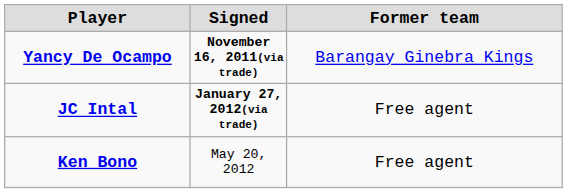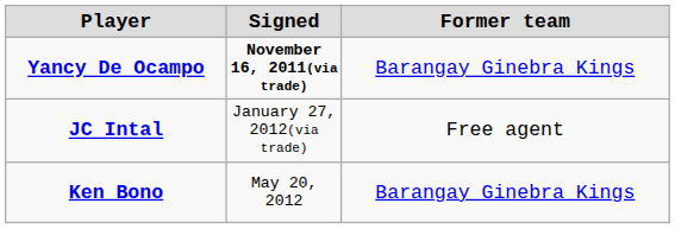 <table class="wikitable" style="text-align: center">
 <tr align="center" bgcolor="#dddddd">
 <td style="width:140px"><strong>Player</strong></td>
 <td style="width:70px"><strong>Signed</strong></td>
 <td style="width:210px"><strong>Former team</strong></td>
 </tr>
 <tr style="height:40px">
 <td><strong><a href='#'>Yancy De Ocampo</a></strong></td>
 <td style="font-size: 80%"><strong>November 16, 2011<small>(via trade)</small></strong></td>
 <td><a href='#'>Barangay Ginebra Kings</a></td>
 </tr>
 <tr style="height:40px">
 <td><strong><a href='#'>JC Intal</a></strong></td>
-<td style="font-size: 80%"><strong>January 27, 2012<small>(via trade)</small></strong></td>
+<td style="font-size: 80%">January 27, 2012<small>(via trade)</small></td>
 <td>Free agent</td>
 </tr>
 <tr style="height:40px">
 <td><strong><a href='#'>Ken Bono</a></strong></td>
 <td style="font-size: 80%">May 20, 2012</td>
-<td>Free agent</td>
+<td><a href='#'>Barangay Ginebra Kings</a></td>
 </tr>
 </table>
